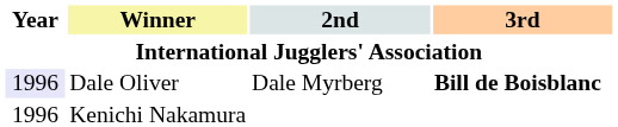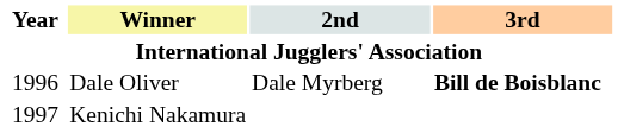 <table>
 <tr>
 <th width=10%>Year</th>
 <th style="background-color: #F7F6A8;" width=30%>Winner</th>
 <th style="background-color: #DCE5E5;" width=30%>2nd</th>
 <th style="background-color: #FFCDA0;" width=30%>3rd</th>
 </tr>
 <tr>
 <th colspan="4">International Jugglers' Association</th>
 </tr>
 <tr>
-<td align=center style="background: lavender;">1996</td>
+<td align=center>1996</td>
 <td> Dale Oliver</td>
 <td> Dale Myrberg</td>
 <td><strong> Bill de Boisblanc</strong></td>
 </tr>
 <tr>
-<td align=center>1996</td>
+<td align=center>1997</td>
 <td> Kenichi Nakamura</td>
 <td></td>
 <td></td>
 </tr>
 <tr>
 </tr>
 </table>
